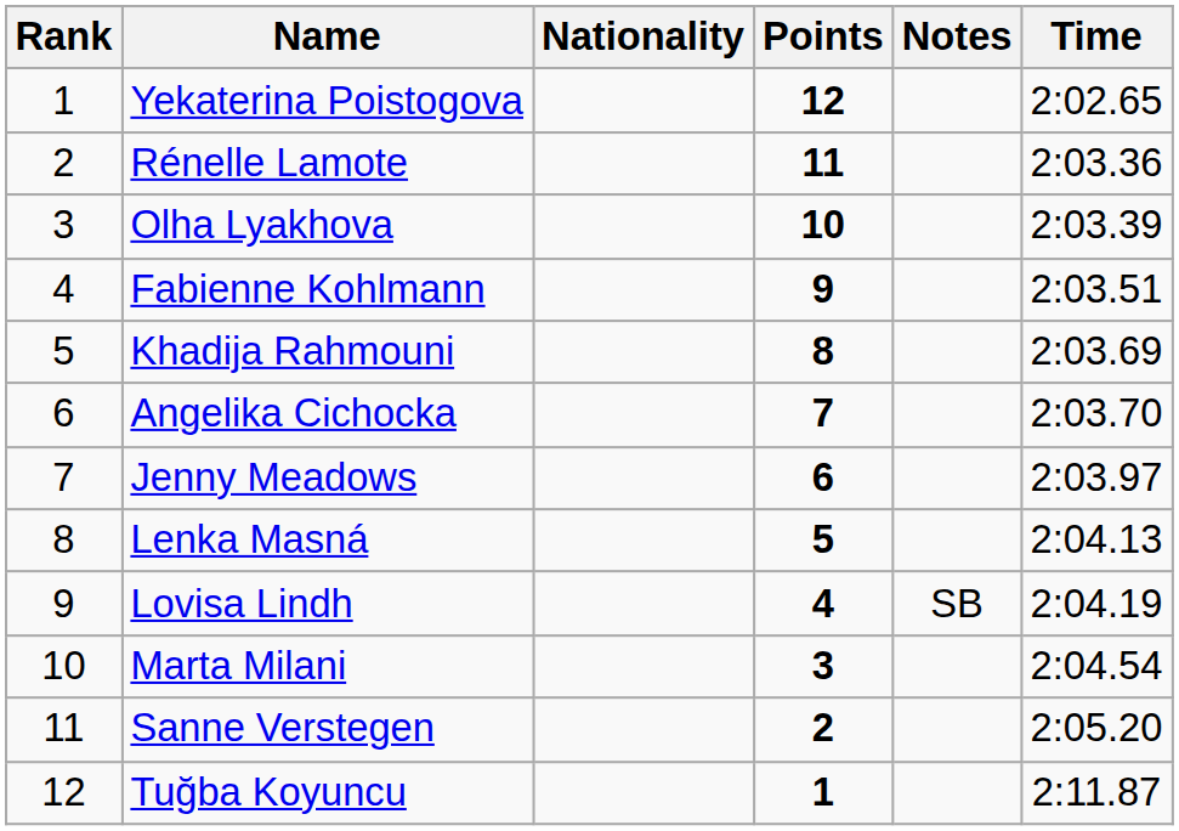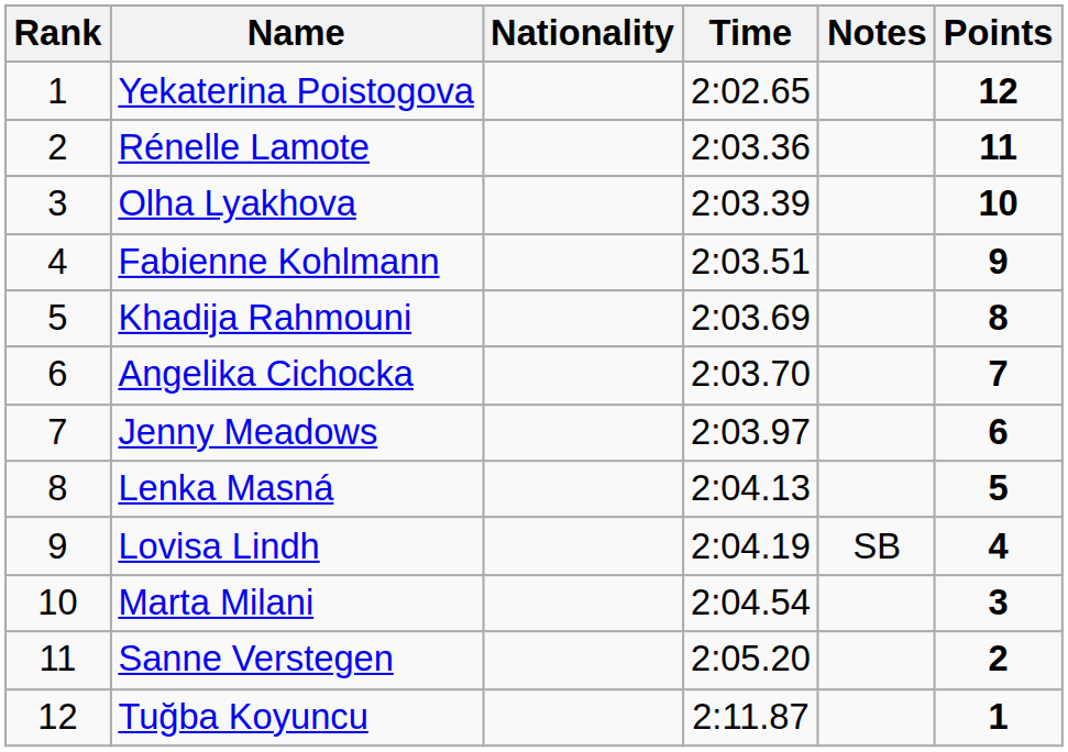 <table class="wikitable sortable" style="text-align:center">
 <tr>
 <th>Rank</th>
 <th>Name</th>
 <th>Nationality</th>
+<th>Time</th>
+<th>Notes</th>
 <th>Points</th>
-<th>Notes</th>
-<th>Time</th>
 </tr>
 <tr>
 <td>1</td>
 <td align=left><a href='#'>Yekaterina Poistogova</a></td>
 <td align=left></td>
+<td>2:02.65</td>
+<td></td>
 <td><strong>12</strong></td>
-<td></td>
-<td>2:02.65</td>
 </tr>
 <tr>
 <td>2</td>
 <td align=left><a href='#'>Rénelle Lamote</a></td>
 <td align=left></td>
+<td>2:03.36</td>
+<td></td>
 <td><strong>11</strong></td>
-<td></td>
-<td>2:03.36</td>
 </tr>
 <tr>
 <td>3</td>
 <td align=left><a href='#'>Olha Lyakhova</a></td>
 <td align=left></td>
+<td>2:03.39</td>
+<td></td>
 <td><strong>10</strong></td>
-<td></td>
-<td>2:03.39</td>
 </tr>
 <tr>
 <td>4</td>
 <td align=left><a href='#'>Fabienne Kohlmann</a></td>
 <td align=left></td>
+<td>2:03.51</td>
+<td></td>
 <td><strong>9</strong></td>
-<td></td>
-<td>2:03.51</td>
 </tr>
 <tr>
 <td>5</td>
 <td align=left><a href='#'>Khadija Rahmouni</a></td>
 <td align=left></td>
+<td>2:03.69</td>
+<td></td>
 <td><strong>8</strong></td>
-<td></td>
-<td>2:03.69</td>
 </tr>
 <tr>
 <td>6</td>
 <td align=left><a href='#'>Angelika Cichocka</a></td>
 <td align=left></td>
+<td>2:03.70</td>
+<td></td>
 <td><strong>7</strong></td>
-<td></td>
-<td>2:03.70</td>
 </tr>
 <tr>
 <td>7</td>
 <td align=left><a href='#'>Jenny Meadows</a></td>
 <td align=left></td>
+<td>2:03.97</td>
+<td></td>
 <td><strong>6</strong></td>
-<td></td>
-<td>2:03.97</td>
 </tr>
 <tr>
 <td>8</td>
 <td align=left><a href='#'>Lenka Masná</a></td>
 <td align=left></td>
+<td>2:04.13</td>
+<td></td>
 <td><strong>5</strong></td>
-<td></td>
-<td>2:04.13</td>
 </tr>
 <tr>
 <td>9</td>
 <td align=left><a href='#'>Lovisa Lindh</a></td>
 <td align=left></td>
+<td>2:04.19</td>
+<td>SB</td>
 <td><strong>4</strong></td>
-<td>SB</td>
-<td>2:04.19</td>
 </tr>
 <tr>
 <td>10</td>
 <td align=left><a href='#'>Marta Milani</a></td>
 <td align=left></td>
+<td>2:04.54</td>
+<td></td>
 <td><strong>3</strong></td>
-<td></td>
-<td>2:04.54</td>
 </tr>
 <tr>
 <td>11</td>
 <td align=left><a href='#'>Sanne Verstegen</a></td>
 <td align=left></td>
+<td>2:05.20</td>
+<td></td>
 <td><strong>2</strong></td>
-<td></td>
-<td>2:05.20</td>
 </tr>
 <tr>
 <td>12</td>
 <td align=left><a href='#'>Tuğba Koyuncu</a></td>
 <td align=left></td>
+<td>2:11.87</td>
+<td></td>
 <td><strong>1</strong></td>
-<td></td>
-<td>2:11.87</td>
 </tr>
 </table>
